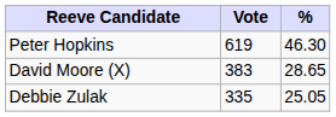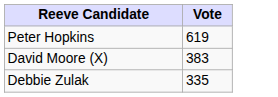 <table class="wikitable">
 <tr>
 <th style="background:#ddf; width:200px;">Reeve Candidate</th>
 <th style="background:#ddf; width:50px;">Vote</th>
-<th style="background:#ddf; width:30px;">%</th>
 </tr>
 <tr>
 <td>Peter Hopkins</td>
 <td>619</td>
-<td>46.30</td>
 </tr>
 <tr>
 <td>David Moore (X)</td>
 <td>383</td>
-<td>28.65</td>
 </tr>
 <tr>
 <td>Debbie Zulak</td>
 <td>335</td>
-<td>25.05</td>
 </tr>
 </table>
